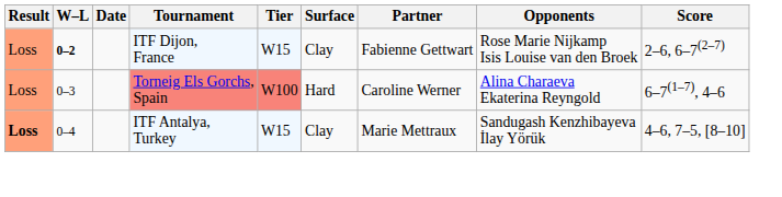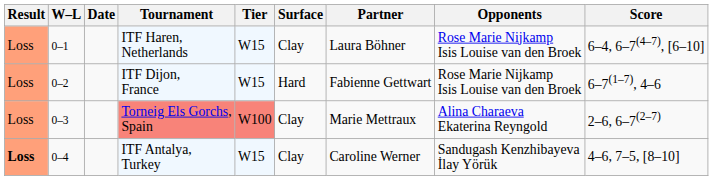 <table class="sortable wikitable nowrap">
 <tr>
 <th>Result</th>
 <th class="unsortable">W–L</th>
 <th>Date</th>
 <th>Tournament</th>
 <th>Tier</th>
 <th>Surface</th>
 <th>Partner</th>
 <th>Opponents</th>
 <th class=unsortable>Score</th>
 </tr>
 <tr>
 <td bgcolor=ffa07a>Loss</td>
-<td><strong><small>0–2</small></strong></td>
+<td><small>0–1</small></td>
+<td></td>
+<td style="background:#f0f8ff;">ITF Haren, <br> Netherlands</td>
+<td style="background:#f0f8ff;">W15</td>
+<td>Clay</td>
+<td> Laura Böhner</td>
+<td> <a href='#'>Rose Marie Nijkamp</a> <br>  Isis Louise van den Broek</td>
+<td>6–4, 6–7<sup>(4–7)</sup>, [6–10]</td>
+</tr>
+<tr>
+<td bgcolor=ffa07a>Loss</td>
+<td><small>0–2</small></td>
 <td></td>
 <td style="background:#f0f8ff;">ITF Dijon, <br> France</td>
 <td style="background:#f0f8ff;">W15</td>
-<td>Clay</td>
+<td>Hard</td>
 <td> Fabienne Gettwart</td>
 <td> Rose Marie Nijkamp <br>  Isis Louise van den Broek</td>
-<td>2–6, 6–7<sup>(2–7)</sup></td>
+<td>6–7<sup>(1–7)</sup>, 4–6</td>
 </tr>
 <tr>
 <td bgcolor=ffa07a>Loss</td>
 <td><small>0–3</small></td>
 <td><a href='#'></a></td>
 <td style="background:#f88379;"><a href='#'>Torneig Els Gorchs</a>, <br> Spain</td>
 <td style="background:#f88379;">W100</td>
-<td>Hard</td>
-<td> Caroline Werner</td>
+<td>Clay</td>
+<td> Marie Mettraux</td>
 <td> <a href='#'>Alina Charaeva</a> <br>  Ekaterina Reyngold</td>
-<td>6–7<sup>(1–7)</sup>, 4–6</td>
+<td>2–6, 6–7<sup>(2–7)</sup></td>
 </tr>
 <tr>
 <td bgcolor=ffa07a><strong>Loss</strong></td>
 <td><small>0–4</small></td>
 <td></td>
 <td style="background:#f0f8ff;">ITF Antalya, <br> Turkey</td>
 <td style="background:#f0f8ff;">W15</td>
 <td>Clay</td>
-<td> Marie Mettraux</td>
+<td> Caroline Werner</td>
 <td> Sandugash Kenzhibayeva <br>  İlay Yörük</td>
 <td>4–6, 7–5, [8–10]</td>
 </tr>
 </table>
